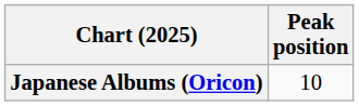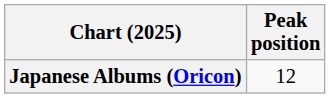 <table class="wikitable plainrowheaders" style="text-align:center">
 <tr>
 <th scope="col">Chart (2025)</th>
 <th scope="col">Peak<br> position</th>
 </tr>
 <tr>
 <th scope="row">Japanese Albums (<a href='#'>Oricon</a>)</th>
-<td>10</td>
+<td>12</td>
 </tr>
 </table>
